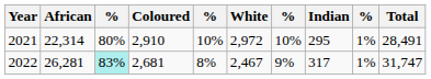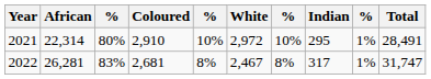 <table class="wikitable sortable">
 <tr>
 <th>Year</th>
 <th>African</th>
 <th>%</th>
 <th>Coloured</th>
 <th>%</th>
 <th>White</th>
 <th>%</th>
 <th>Indian</th>
 <th>%</th>
 <th>Total</th>
 </tr>
 <tr>
 <td>2021</td>
 <td>22,314</td>
 <td>80%</td>
 <td>2,910</td>
 <td>10%</td>
 <td>2,972</td>
 <td>10%</td>
 <td>295</td>
 <td>1%</td>
 <td>28,491</td>
 </tr>
 <tr>
 <td>2022</td>
 <td>26,281</td>
-<td style="background: paleturquoise;">83%</td>
+<td>83%</td>
 <td>2,681</td>
 <td>8%</td>
 <td>2,467</td>
-<td>9%</td>
+<td>8%</td>
 <td>317</td>
 <td>1%</td>
 <td>31,747</td>
 </tr>
 </table>
